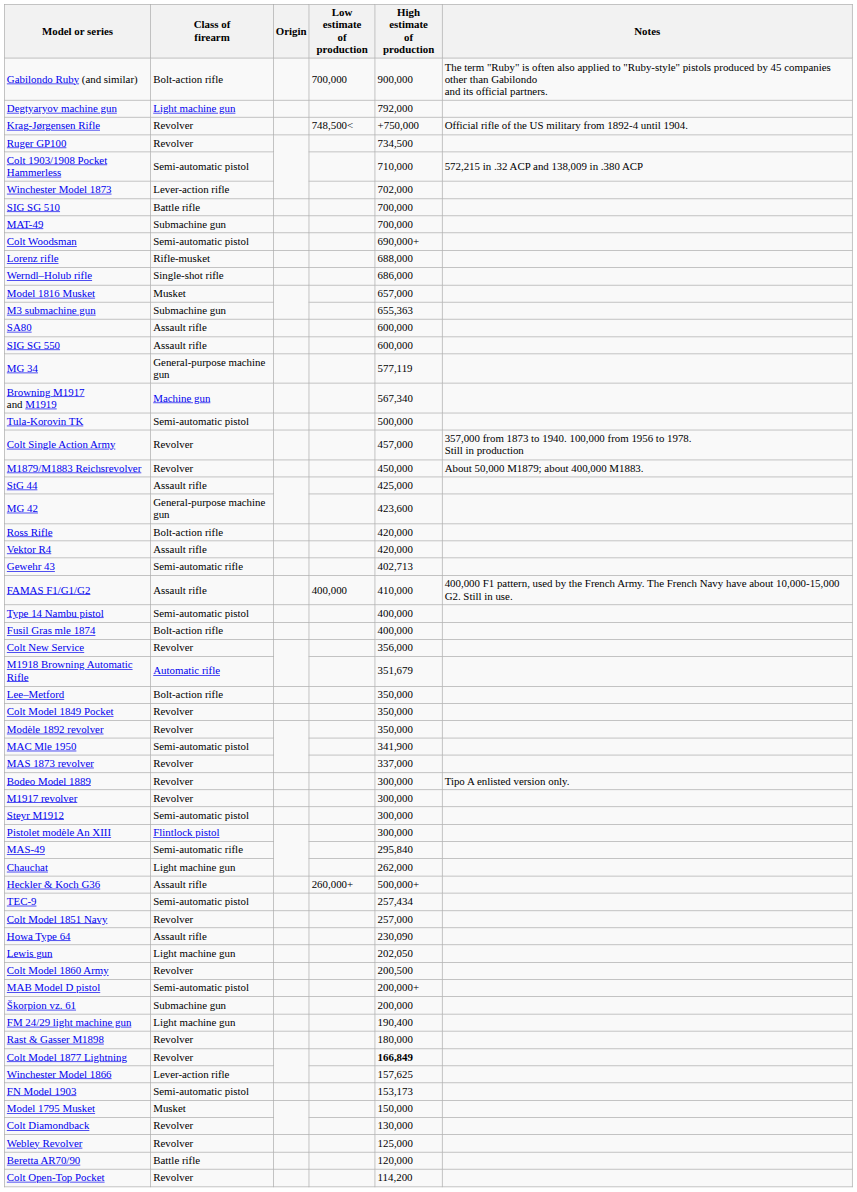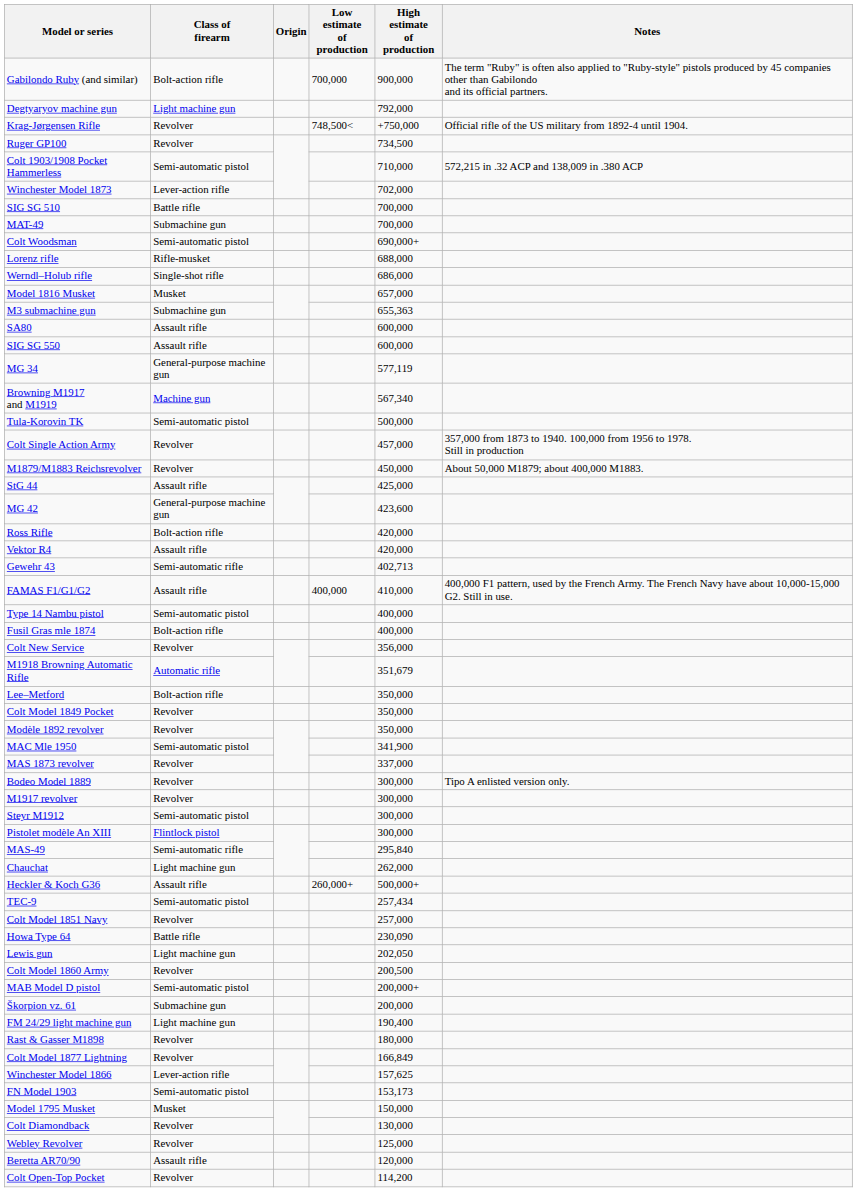 <table class="wikitable sortable">
 <tr>
 <th>Model or series</th>
 <th>Class of<br>firearm</th>
 <th>Origin</th>
 <th>Low estimate<br>of production</th>
 <th>High estimate<br>of production</th>
 <th>Notes</th>
 </tr>
 <tr>
 <td><a href='#'>Gabilondo Ruby</a> (and similar)</td>
 <td>Bolt-action rifle</td>
 <td></td>
 <td>700,000</td>
 <td>900,000</td>
 <td>The term "Ruby" is often also applied to "Ruby-style" pistols produced by 45 companies other than Gabilondo<br>and its official partners.</td>
 </tr>
 <tr>
 <td><a href='#'>Degtyaryov machine gun</a></td>
 <td><a href='#'>Light machine gun</a></td>
 <td></td>
 <td></td>
 <td>792,000</td>
 <td></td>
 </tr>
 <tr>
 <td><a href='#'>Krag-Jørgensen Rifle</a></td>
 <td>Revolver</td>
 <td></td>
 <td>748,500<</td>
 <td>+750,000</td>
 <td>Official rifle of the US military from 1892-4 until 1904.</td>
 </tr>
 <tr>
 <td><a href='#'>Ruger GP100</a></td>
 <td>Revolver</td>
 <td rowspan="3"></td>
 <td></td>
 <td>734,500</td>
 <td></td>
 </tr>
 <tr>
 <td><a href='#'>Colt 1903/1908 Pocket Hammerless</a></td>
 <td>Semi-automatic pistol</td>
 <td></td>
 <td>710,000</td>
 <td>572,215 in .32 ACP and 138,009 in .380 ACP</td>
 </tr>
 <tr>
 <td><a href='#'>Winchester Model 1873</a></td>
 <td>Lever-action rifle</td>
 <td></td>
 <td>702,000</td>
 <td></td>
 </tr>
 <tr>
 <td><a href='#'>SIG SG 510</a></td>
 <td>Battle rifle</td>
 <td></td>
 <td></td>
 <td>700,000</td>
 <td></td>
 </tr>
 <tr>
 <td><a href='#'>MAT-49</a></td>
 <td>Submachine gun</td>
 <td></td>
 <td></td>
 <td>700,000</td>
 <td></td>
 </tr>
 <tr>
 <td><a href='#'>Colt Woodsman</a></td>
 <td>Semi-automatic pistol</td>
 <td></td>
 <td></td>
 <td>690,000+</td>
 <td></td>
 </tr>
 <tr>
 <td><a href='#'>Lorenz rifle</a></td>
 <td>Rifle-musket</td>
 <td></td>
 <td></td>
 <td>688,000</td>
 <td></td>
 </tr>
 <tr>
 <td><a href='#'>Werndl–Holub rifle</a></td>
 <td>Single-shot rifle</td>
 <td></td>
 <td></td>
 <td>686,000</td>
 <td></td>
 </tr>
 <tr>
 <td><a href='#'>Model 1816 Musket</a></td>
 <td>Musket</td>
 <td rowspan="2"></td>
 <td></td>
 <td>657,000</td>
 <td></td>
 </tr>
 <tr>
 <td><a href='#'>M3 submachine gun</a></td>
 <td>Submachine gun</td>
 <td></td>
 <td>655,363</td>
 <td></td>
 </tr>
 <tr>
 <td><a href='#'>SA80</a></td>
 <td>Assault rifle</td>
 <td></td>
 <td></td>
 <td>600,000</td>
 <td></td>
 </tr>
 <tr>
 <td><a href='#'>SIG SG 550</a></td>
 <td>Assault rifle</td>
 <td></td>
 <td></td>
 <td>600,000</td>
 <td></td>
 </tr>
 <tr>
 <td><a href='#'>MG 34</a></td>
 <td>General-purpose machine gun</td>
 <td></td>
 <td></td>
 <td>577,119</td>
 <td></td>
 </tr>
 <tr>
 <td><a href='#'>Browning M1917</a><br>and <a href='#'>M1919</a></td>
 <td><a href='#'>Machine gun</a></td>
 <td></td>
 <td></td>
 <td>567,340</td>
 <td></td>
 </tr>
 <tr>
 <td><a href='#'>Tula-Korovin TK</a></td>
 <td>Semi-automatic pistol</td>
 <td></td>
 <td></td>
 <td>500,000</td>
 <td></td>
 </tr>
 <tr>
 <td><a href='#'>Colt Single Action Army</a></td>
 <td>Revolver</td>
 <td></td>
 <td></td>
 <td>457,000</td>
 <td>357,000 from 1873 to 1940. 100,000 from 1956 to 1978.<br>Still in production</td>
 </tr>
 <tr>
 <td><a href='#'>M1879/M1883 Reichsrevolver</a></td>
 <td>Revolver</td>
 <td></td>
 <td></td>
 <td>450,000</td>
 <td>About 50,000 M1879; about 400,000 M1883.</td>
 </tr>
 <tr>
 <td><a href='#'>StG 44</a></td>
 <td>Assault rifle</td>
 <td rowspan="2"></td>
 <td></td>
 <td>425,000</td>
 <td></td>
 </tr>
 <tr>
 <td><a href='#'>MG 42</a></td>
 <td>General-purpose machine gun</td>
 <td></td>
 <td>423,600</td>
 <td></td>
 </tr>
 <tr>
 <td><a href='#'>Ross Rifle</a></td>
 <td>Bolt-action rifle</td>
 <td></td>
 <td></td>
 <td>420,000</td>
 <td></td>
 </tr>
 <tr>
 <td><a href='#'>Vektor R4</a></td>
 <td>Assault rifle</td>
 <td></td>
 <td></td>
 <td>420,000</td>
 <td></td>
 </tr>
 <tr>
 <td><a href='#'>Gewehr 43</a></td>
 <td>Semi-automatic rifle</td>
 <td></td>
 <td></td>
 <td>402,713</td>
 <td></td>
 </tr>
 <tr>
 <td><a href='#'>FAMAS F1/G1/G2</a></td>
 <td>Assault rifle</td>
 <td></td>
 <td>400,000</td>
 <td>410,000</td>
 <td>400,000 F1 pattern, used by the French Army. The French Navy have about 10,000-15,000 G2. Still in use.</td>
 </tr>
 <tr>
 <td><a href='#'>Type 14 Nambu pistol</a></td>
 <td>Semi-automatic pistol</td>
 <td></td>
 <td></td>
 <td>400,000</td>
 <td></td>
 </tr>
 <tr>
 <td><a href='#'>Fusil Gras mle 1874</a></td>
 <td>Bolt-action rifle</td>
 <td></td>
 <td></td>
 <td>400,000</td>
 <td></td>
 </tr>
 <tr>
 <td><a href='#'>Colt New Service</a></td>
 <td>Revolver</td>
 <td rowspan="2"></td>
 <td></td>
 <td>356,000</td>
 <td></td>
 </tr>
 <tr>
 <td><a href='#'>M1918 Browning Automatic Rifle</a></td>
 <td><a href='#'>Automatic rifle</a></td>
 <td></td>
 <td>351,679</td>
 <td></td>
 </tr>
 <tr>
 <td><a href='#'>Lee–Metford</a></td>
 <td>Bolt-action rifle</td>
 <td></td>
 <td></td>
 <td>350,000</td>
 <td></td>
 </tr>
 <tr>
 <td><a href='#'>Colt Model 1849 Pocket</a></td>
 <td>Revolver</td>
 <td></td>
 <td></td>
 <td>350,000</td>
 <td></td>
 </tr>
 <tr>
 <td><a href='#'>Modèle 1892 revolver</a></td>
 <td>Revolver</td>
 <td rowspan="3"></td>
 <td></td>
 <td>350,000</td>
 <td></td>
 </tr>
 <tr>
 <td><a href='#'>MAC Mle 1950</a></td>
 <td>Semi-automatic pistol</td>
 <td></td>
 <td>341,900</td>
 <td></td>
 </tr>
 <tr>
 <td><a href='#'>MAS 1873 revolver</a></td>
 <td>Revolver</td>
 <td></td>
 <td>337,000</td>
 <td></td>
 </tr>
 <tr>
 <td><a href='#'>Bodeo Model 1889</a></td>
 <td>Revolver</td>
 <td></td>
 <td></td>
 <td>300,000</td>
 <td>Tipo A enlisted version only.</td>
 </tr>
 <tr>
 <td><a href='#'>M1917 revolver</a></td>
 <td>Revolver</td>
 <td></td>
 <td></td>
 <td>300,000</td>
 <td></td>
 </tr>
 <tr>
 <td><a href='#'>Steyr M1912</a></td>
 <td>Semi-automatic pistol</td>
 <td></td>
 <td></td>
 <td>300,000</td>
 <td></td>
 </tr>
 <tr>
 <td><a href='#'>Pistolet modèle An XIII</a></td>
 <td><a href='#'>Flintlock pistol</a></td>
 <td rowspan="3"></td>
 <td></td>
 <td>300,000</td>
 <td></td>
 </tr>
 <tr>
 <td><a href='#'>MAS-49</a></td>
 <td>Semi-automatic rifle</td>
 <td></td>
 <td>295,840</td>
 <td></td>
 </tr>
 <tr>
 <td><a href='#'>Chauchat</a></td>
 <td>Light machine gun</td>
 <td></td>
 <td>262,000</td>
 <td></td>
 </tr>
 <tr>
 <td><a href='#'>Heckler & Koch G36</a></td>
 <td>Assault rifle</td>
 <td></td>
 <td>260,000+</td>
 <td>500,000+</td>
 <td></td>
 </tr>
 <tr>
 <td><a href='#'>TEC-9</a></td>
 <td>Semi-automatic pistol</td>
 <td></td>
 <td></td>
 <td>257,434</td>
 <td></td>
 </tr>
 <tr>
 <td><a href='#'>Colt Model 1851 Navy</a></td>
 <td>Revolver</td>
 <td></td>
 <td></td>
 <td>257,000</td>
 <td></td>
 </tr>
 <tr>
 <td><a href='#'>Howa Type 64</a></td>
-<td>Assault rifle</td>
+<td>Battle rifle</td>
 <td></td>
 <td></td>
 <td>230,090</td>
 <td></td>
 </tr>
 <tr>
 <td><a href='#'>Lewis gun</a></td>
 <td>Light machine gun</td>
 <td></td>
 <td></td>
 <td>202,050</td>
 <td></td>
 </tr>
 <tr>
 <td><a href='#'>Colt Model 1860 Army</a></td>
 <td>Revolver</td>
 <td></td>
 <td></td>
 <td>200,500</td>
 <td></td>
 </tr>
 <tr>
 <td><a href='#'>MAB Model D pistol</a></td>
 <td>Semi-automatic pistol</td>
 <td></td>
 <td></td>
 <td>200,000+</td>
 <td></td>
 </tr>
 <tr>
 <td><a href='#'>Škorpion vz. 61</a></td>
 <td>Submachine gun</td>
 <td></td>
 <td></td>
 <td>200,000</td>
 <td></td>
 </tr>
 <tr>
 <td><a href='#'>FM 24/29 light machine gun</a></td>
 <td>Light machine gun</td>
 <td></td>
 <td></td>
 <td>190,400</td>
 <td></td>
 </tr>
 <tr>
 <td><a href='#'>Rast & Gasser M1898</a></td>
 <td>Revolver</td>
 <td></td>
 <td></td>
 <td>180,000</td>
 <td></td>
 </tr>
 <tr>
 <td><a href='#'>Colt Model 1877 Lightning</a></td>
 <td>Revolver</td>
 <td rowspan="2"></td>
 <td></td>
-<td><strong>166,849</strong></td>
+<td>166,849</td>
 <td></td>
 </tr>
 <tr>
 <td><a href='#'>Winchester Model 1866</a></td>
 <td>Lever-action rifle</td>
 <td></td>
 <td>157,625</td>
 <td></td>
 </tr>
 <tr>
 <td><a href='#'>FN Model 1903</a></td>
 <td>Semi-automatic pistol</td>
 <td></td>
 <td></td>
 <td>153,173</td>
 <td></td>
 </tr>
 <tr>
 <td><a href='#'>Model 1795 Musket</a></td>
 <td>Musket</td>
 <td rowspan="2"></td>
 <td></td>
 <td>150,000</td>
 <td></td>
 </tr>
 <tr>
 <td><a href='#'>Colt Diamondback</a></td>
 <td>Revolver</td>
 <td></td>
 <td>130,000</td>
 <td></td>
 </tr>
 <tr>
 <td><a href='#'>Webley Revolver</a></td>
 <td>Revolver</td>
 <td></td>
 <td></td>
 <td>125,000</td>
 <td></td>
 </tr>
 <tr>
 <td><a href='#'>Beretta AR70/90</a></td>
-<td>Battle rifle</td>
+<td>Assault rifle</td>
 <td></td>
 <td></td>
 <td>120,000</td>
 <td></td>
 </tr>
 <tr>
 <td><a href='#'>Colt Open-Top Pocket</a></td>
 <td>Revolver</td>
 <td></td>
 <td></td>
 <td>114,200</td>
 <td></td>
 </tr>
 </table>
